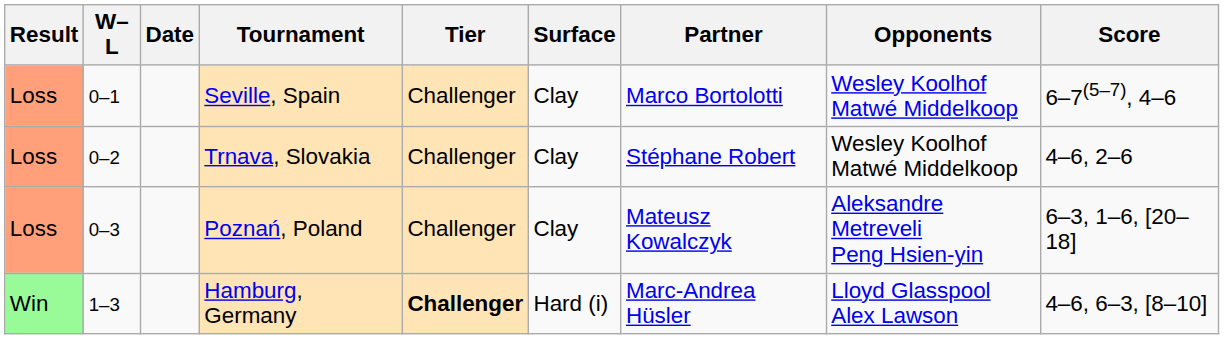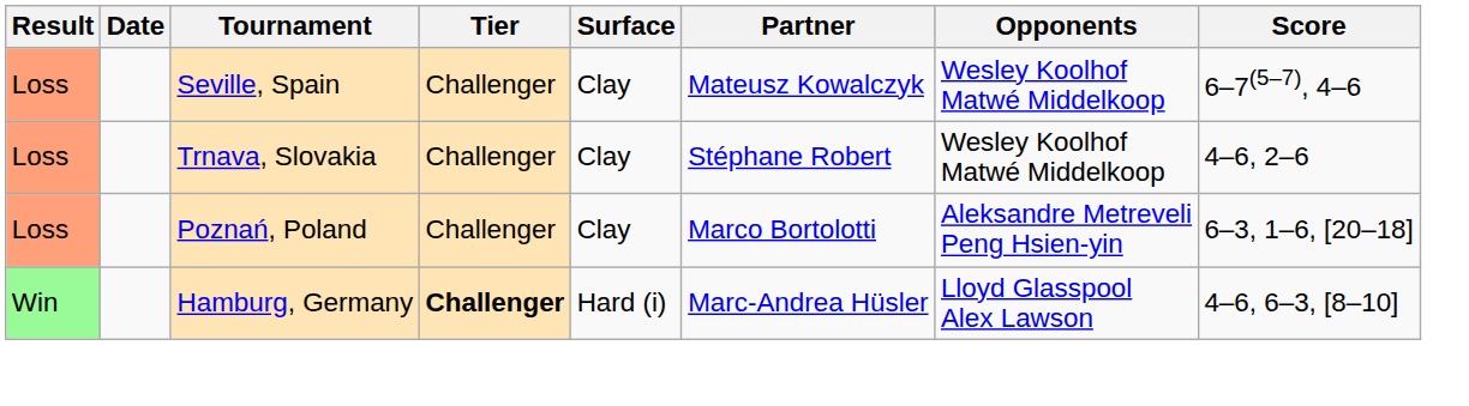 <table class="sortable wikitable">
 <tr>
 <th>Result</th>
-<th class="unsortable">W–L</th>
 <th>Date</th>
 <th>Tournament</th>
 <th>Tier</th>
 <th>Surface</th>
 <th>Partner</th>
 <th>Opponents</th>
 <th class="unsortable">Score</th>
 </tr>
 <tr>
 <td bgcolor=ffa07a>Loss</td>
-<td><small>0–1</small></td>
 <td><a href='#'></a></td>
 <td style="background:moccasin;"><a href='#'>Seville</a>, Spain</td>
 <td style="background:moccasin;">Challenger</td>
 <td>Clay</td>
-<td> <a href='#'>Marco Bortolotti</a></td>
+<td> <a href='#'>Mateusz Kowalczyk</a></td>
 <td> <a href='#'>Wesley Koolhof</a><br> <a href='#'>Matwé Middelkoop</a></td>
 <td>6–7<sup>(5–7)</sup>, 4–6</td>
 </tr>
 <tr>
 <td bgcolor=ffa07a>Loss</td>
-<td><small>0–2</small></td>
 <td><a href='#'></a></td>
 <td style="background:moccasin;"><a href='#'>Trnava</a>, Slovakia</td>
 <td style="background:moccasin;">Challenger</td>
 <td>Clay</td>
 <td> <a href='#'>Stéphane Robert</a></td>
 <td> Wesley Koolhof<br> Matwé Middelkoop</td>
 <td>4–6, 2–6</td>
 </tr>
 <tr>
 <td bgcolor=ffa07a>Loss</td>
-<td><small>0–3</small></td>
 <td><a href='#'></a></td>
 <td style="background:moccasin;"><a href='#'>Poznań</a>, Poland</td>
 <td style="background:moccasin;">Challenger</td>
 <td>Clay</td>
-<td> <a href='#'>Mateusz Kowalczyk</a></td>
+<td> <a href='#'>Marco Bortolotti</a></td>
 <td> <a href='#'>Aleksandre Metreveli</a><br> <a href='#'>Peng Hsien-yin</a></td>
 <td>6–3, 1–6, [20–18]</td>
 </tr>
 <tr>
 <td bgcolor=98fb98>Win</td>
-<td><small>1–3</small></td>
 <td><a href='#'></a></td>
 <td style="background:moccasin;"><a href='#'>Hamburg</a>, Germany</td>
 <td style="background:moccasin;"><strong>Challenger</strong></td>
 <td>Hard (i)</td>
 <td> <a href='#'>Marc-Andrea Hüsler</a></td>
 <td> <a href='#'>Lloyd Glasspool</a><br> <a href='#'>Alex Lawson</a></td>
 <td>4–6, 6–3, [8–10]</td>
 </tr>
 </table>
